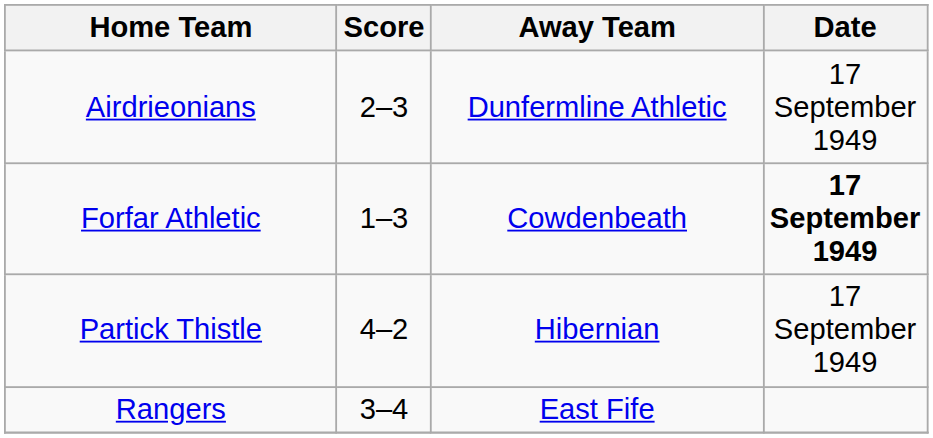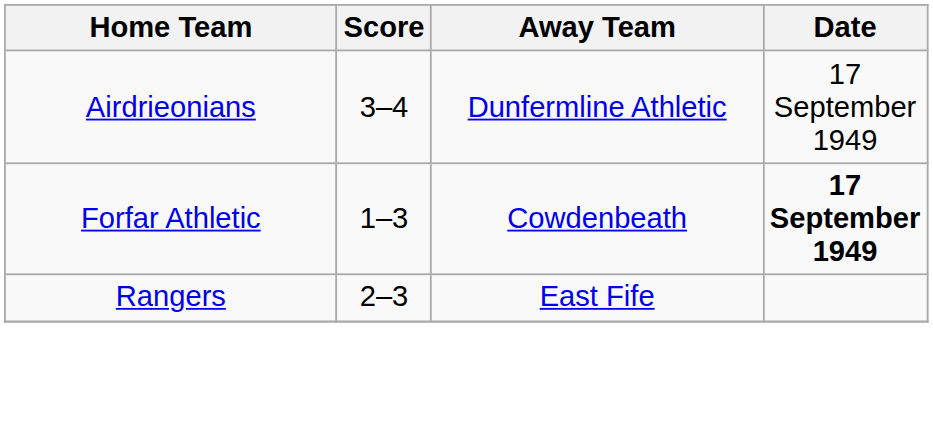 <table class="wikitable" style="text-align:center;">
 <tr>
 <th width=175>Home Team</th>
 <th width=20>Score</th>
 <th width=175>Away Team</th>
 <th width= 75>Date</th>
 </tr>
 <tr>
 <td><a href='#'>Airdrieonians</a></td>
-<td>2–3</td>
+<td>3–4</td>
 <td><a href='#'>Dunfermline Athletic</a></td>
 <td>17 September 1949</td>
 </tr>
 <tr>
 <td><a href='#'>Forfar Athletic</a></td>
 <td>1–3</td>
 <td><a href='#'>Cowdenbeath</a></td>
 <td><strong>17 September 1949</strong></td>
 </tr>
 <tr>
-<td><a href='#'>Partick Thistle</a></td>
-<td>4–2</td>
-<td><a href='#'>Hibernian</a></td>
-<td>17 September 1949</td>
-</tr>
-<tr>
 <td><a href='#'>Rangers</a></td>
-<td>3–4</td>
+<td>2–3</td>
 <td><a href='#'>East Fife</a></td>
 <td></td>
 </tr>
 <tr>
 </tr>
 </table>
